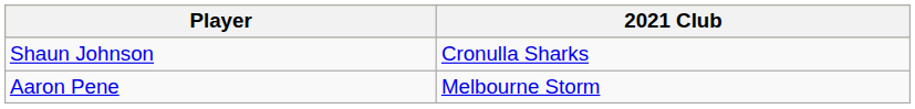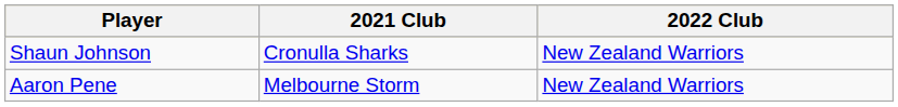 <table class="wikitable sortable" style="width:700px;">
 <tr bgcolor=#bdb76b>
 <th>Player</th>
 <th>2021 Club</th>
+<th>2022 Club</th>
 </tr>
 <tr>
 <td data-sort-value="Johnson, Shaun"><a href='#'>Shaun Johnson</a></td>
 <td> <a href='#'>Cronulla Sharks</a></td>
+<td> <a href='#'>New Zealand Warriors</a></td>
 </tr>
 <tr>
 <td data-sort-value="Pene, Aaron"><a href='#'>Aaron Pene</a></td>
 <td> <a href='#'>Melbourne Storm</a></td>
+<td> <a href='#'>New Zealand Warriors</a></td>
 </tr>
 </table>
